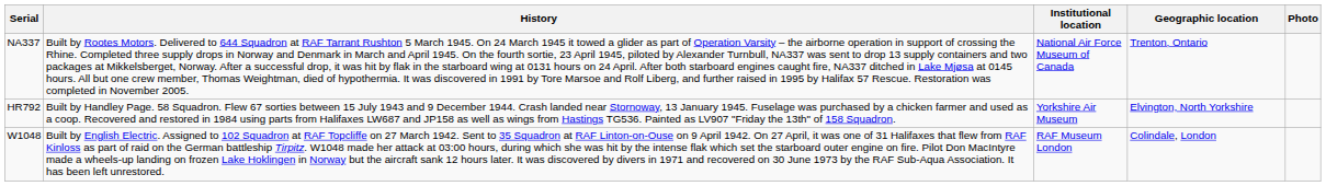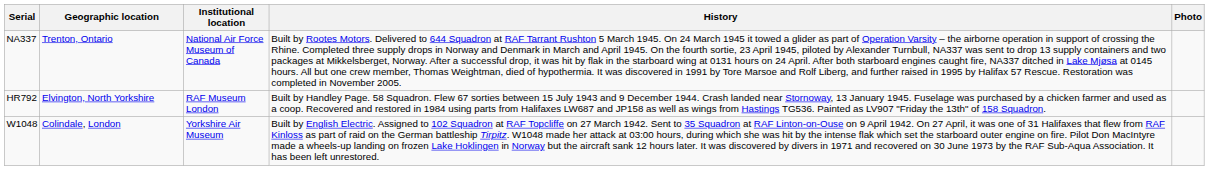 <table class="wikitable">
 <tr>
 <th>Serial</th>
+<th width="12%">Geographic location</th>
+<th>Institutional location</th>
 <th>History</th>
-<th>Institutional location</th>
-<th width="12%">Geographic location</th>
 <th>Photo</th>
 </tr>
 <tr valign="top">
 <td>NA337</td>
+<td><a href='#'>Trenton, Ontario</a></td>
+<td><a href='#'>National Air Force Museum of Canada</a></td>
 <td>Built by <a href='#'>Rootes Motors</a>. Delivered to <a href='#'>644 Squadron</a> at <a href='#'>RAF Tarrant Rushton</a> 5 March 1945. On 24 March 1945 it towed a glider as part of <a href='#'>Operation Varsity</a> – the airborne operation in support of crossing the Rhine. Completed three supply drops in Norway and Denmark in March and April 1945. On the fourth sortie, 23 April 1945, piloted by Alexander Turnbull, NA337 was sent to drop 13 supply containers and two packages at Mikkelsberget, Norway. After a successful drop, it was hit by flak in the starboard wing at 0131 hours on 24 April. After both starboard engines caught fire, NA337 ditched in <a href='#'>Lake Mjøsa</a> at 0145 hours. All but one crew member, Thomas Weightman, died of hypothermia. It was discovered in 1991 by Tore Marsoe and Rolf Liberg, and further raised in 1995 by Halifax 57 Rescue. Restoration was completed in November 2005.</td>
-<td><a href='#'>National Air Force Museum of Canada</a></td>
-<td><a href='#'>Trenton, Ontario</a></td>
 <td></td>
 </tr>
 <tr valign="top">
 <td>HR792</td>
+<td><a href='#'>Elvington, North Yorkshire</a></td>
+<td><a href='#'>RAF Museum London</a></td>
 <td>Built by Handley Page. 58 Squadron. Flew 67 sorties between 15 July 1943 and 9 December 1944. Crash landed near <a href='#'>Stornoway</a>, 13 January 1945. Fuselage was purchased by a chicken farmer and used as a coop. Recovered and restored in 1984 using parts from Halifaxes LW687 and JP158 as well as wings from <a href='#'>Hastings</a> TG536. Painted as LV907 "Friday the 13th" of <a href='#'>158 Squadron</a>.</td>
-<td><a href='#'>Yorkshire Air Museum</a></td>
-<td><a href='#'>Elvington, North Yorkshire</a></td>
 <td></td>
 </tr>
 <tr valign="top">
 <td>W1048</td>
+<td><a href='#'>Colindale</a>, <a href='#'>London</a></td>
+<td><a href='#'>Yorkshire Air Museum</a></td>
 <td>Built by <a href='#'>English Electric</a>. Assigned to <a href='#'>102 Squadron</a> at <a href='#'>RAF Topcliffe</a> on 27 March 1942. Sent to <a href='#'>35 Squadron</a> at <a href='#'>RAF Linton-on-Ouse</a> on 9 April 1942. On 27 April, it was one of 31 Halifaxes that flew from <a href='#'>RAF Kinloss</a> as part of raid on the German battleship <a href='#'><em>Tirpitz</em></a>. W1048 made her attack at 03:00 hours, during which she was hit by the intense flak which set the starboard outer engine on fire. Pilot Don MacIntyre made a wheels-up landing on frozen <a href='#'>Lake Hoklingen</a> in <a href='#'>Norway</a> but the aircraft sank 12 hours later. It was discovered by divers in 1971 and recovered on 30 June 1973 by the RAF Sub-Aqua Association. It has been left unrestored.</td>
-<td><a href='#'>RAF Museum London</a></td>
-<td><a href='#'>Colindale</a>, <a href='#'>London</a></td>
 <td></td>
 </tr>
 </table>
